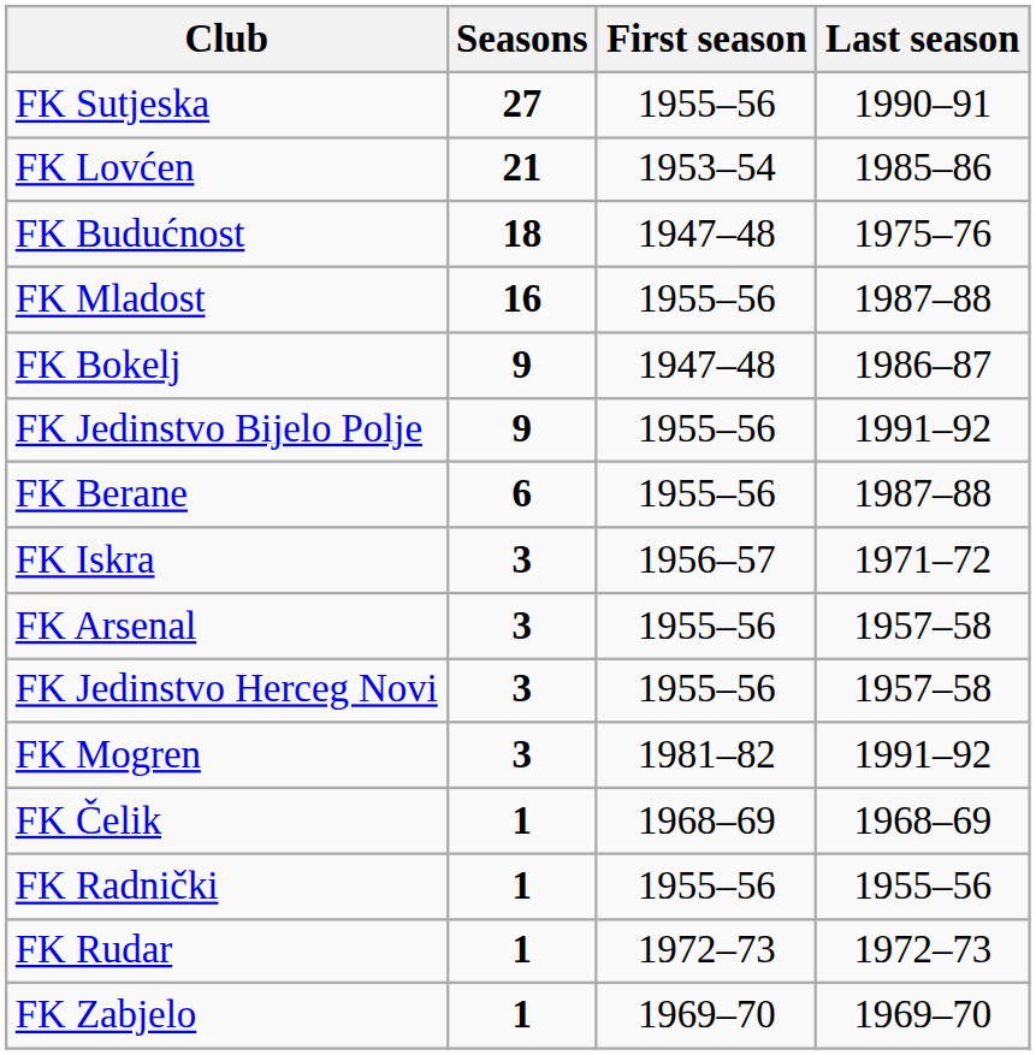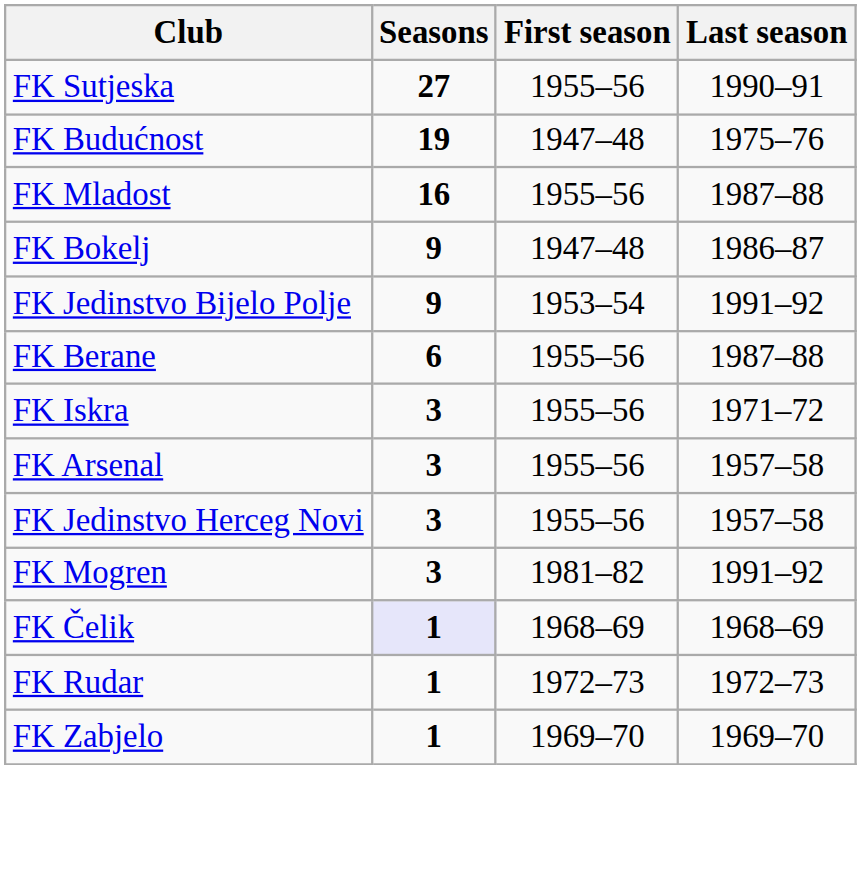 <table class="wikitable sortable" style="text-align:center;font-size:90%">
 <tr>
 <th>Club</th>
 <th>Seasons</th>
 <th>First season</th>
 <th>Last season</th>
 </tr>
 <tr>
 <td style="text-align:left;"><a href='#'>FK Sutjeska</a></td>
 <td><strong>27</strong></td>
 <td>1955–56</td>
 <td>1990–91</td>
 </tr>
 <tr>
-<td style="text-align:left;"><a href='#'>FK Lovćen</a></td>
-<td><strong>21</strong></td>
-<td>1953–54</td>
-<td>1985–86</td>
-</tr>
-<tr>
 <td style="text-align:left;"><a href='#'>FK Budućnost</a></td>
-<td><strong>18</strong></td>
+<td><strong>19</strong></td>
 <td>1947–48</td>
 <td>1975–76</td>
 </tr>
 <tr>
 <td style="text-align:left;"><a href='#'>FK Mladost</a></td>
 <td><strong>16</strong></td>
 <td>1955–56</td>
 <td>1987–88</td>
 </tr>
 <tr>
 <td style="text-align:left;"><a href='#'>FK Bokelj</a></td>
 <td><strong>9</strong></td>
 <td>1947–48</td>
 <td>1986–87</td>
 </tr>
 <tr>
 <td style="text-align:left;"><a href='#'>FK Jedinstvo Bijelo Polje</a></td>
 <td><strong>9</strong></td>
-<td>1955–56</td>
+<td>1953–54</td>
 <td>1991–92</td>
 </tr>
 <tr>
 <td style="text-align:left;"><a href='#'>FK Berane</a></td>
 <td><strong>6</strong></td>
 <td>1955–56</td>
 <td>1987–88</td>
 </tr>
 <tr>
 <td style="text-align:left;"><a href='#'>FK Iskra</a></td>
 <td><strong>3</strong></td>
-<td>1956–57</td>
+<td>1955–56</td>
 <td>1971–72</td>
 </tr>
 <tr>
 <td style="text-align:left;"><a href='#'>FK Arsenal</a></td>
 <td><strong>3</strong></td>
 <td>1955–56</td>
 <td>1957–58</td>
 </tr>
 <tr>
 <td style="text-align:left;"><a href='#'>FK Jedinstvo Herceg Novi</a></td>
 <td><strong>3</strong></td>
 <td>1955–56</td>
 <td>1957–58</td>
 </tr>
 <tr>
 <td style="text-align:left;"><a href='#'>FK Mogren</a></td>
 <td><strong>3</strong></td>
 <td>1981–82</td>
 <td>1991–92</td>
 </tr>
 <tr>
 <td style="text-align:left;"><a href='#'>FK Čelik</a></td>
-<td><strong>1</strong></td>
+<td style="background: lavender;"><strong>1</strong></td>
 <td>1968–69</td>
 <td>1968–69</td>
-</tr>
-<tr>
-<td style="text-align:left;"><a href='#'>FK Radnički</a></td>
-<td><strong>1</strong></td>
-<td>1955–56</td>
-<td>1955–56</td>
 </tr>
 <tr>
 <td style="text-align:left;"><a href='#'>FK Rudar</a></td>
 <td><strong>1</strong></td>
 <td>1972–73</td>
 <td>1972–73</td>
 </tr>
 <tr>
 <td style="text-align:left;"><a href='#'>FK Zabjelo</a></td>
 <td><strong>1</strong></td>
 <td>1969–70</td>
 <td>1969–70</td>
 </tr>
 </table>
